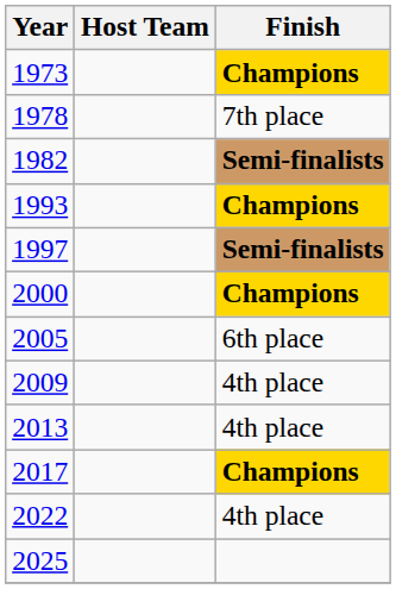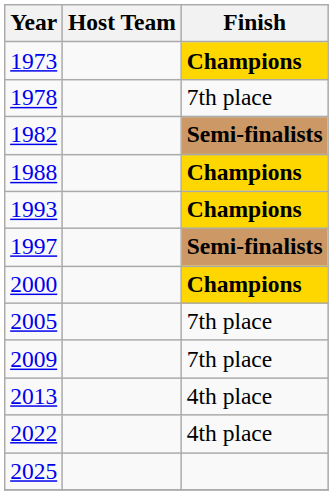 <table class="wikitable">
 <tr>
 <th>Year</th>
 <th>Host Team</th>
 <th>Finish</th>
 </tr>
 <tr>
 <td><a href='#'>1973</a></td>
 <td></td>
 <td bgcolor=Gold><strong>Champions</strong></td>
 </tr>
 <tr>
 <td><a href='#'>1978</a></td>
 <td></td>
 <td>7th place</td>
 </tr>
 <tr>
 <td><a href='#'>1982</a></td>
 <td></td>
 <td bgcolor=#CC9966><strong>Semi-finalists</strong></td>
 </tr>
 <tr>
+<td><a href='#'>1988</a></td>
+<td></td>
+<td bgcolor=Gold><strong>Champions</strong></td>
+</tr>
+<tr>
 <td><a href='#'>1993</a></td>
 <td></td>
 <td bgcolor=Gold><strong>Champions</strong></td>
 </tr>
 <tr>
 <td><a href='#'>1997</a></td>
 <td></td>
 <td bgcolor=#CC9966><strong>Semi-finalists</strong></td>
 </tr>
 <tr>
 <td><a href='#'>2000</a></td>
 <td></td>
 <td bgcolor=Gold><strong>Champions</strong></td>
 </tr>
 <tr>
 <td><a href='#'>2005</a></td>
 <td></td>
-<td>6th place</td>
+<td>7th place</td>
 </tr>
 <tr>
 <td><a href='#'>2009</a></td>
 <td></td>
-<td>4th place</td>
+<td>7th place</td>
 </tr>
 <tr>
 <td><a href='#'>2013</a></td>
 <td></td>
 <td>4th place</td>
-</tr>
-<tr>
-<td><a href='#'>2017</a></td>
-<td></td>
-<td bgcolor=Gold><strong>Champions</strong></td>
 </tr>
 <tr>
 <td><a href='#'>2022</a></td>
 <td></td>
 <td>4th place</td>
 </tr>
 <tr>
 <td><a href='#'>2025</a></td>
 <td></td>
 <td></td>
 </tr>
 <tr>
 </tr>
 </table>
